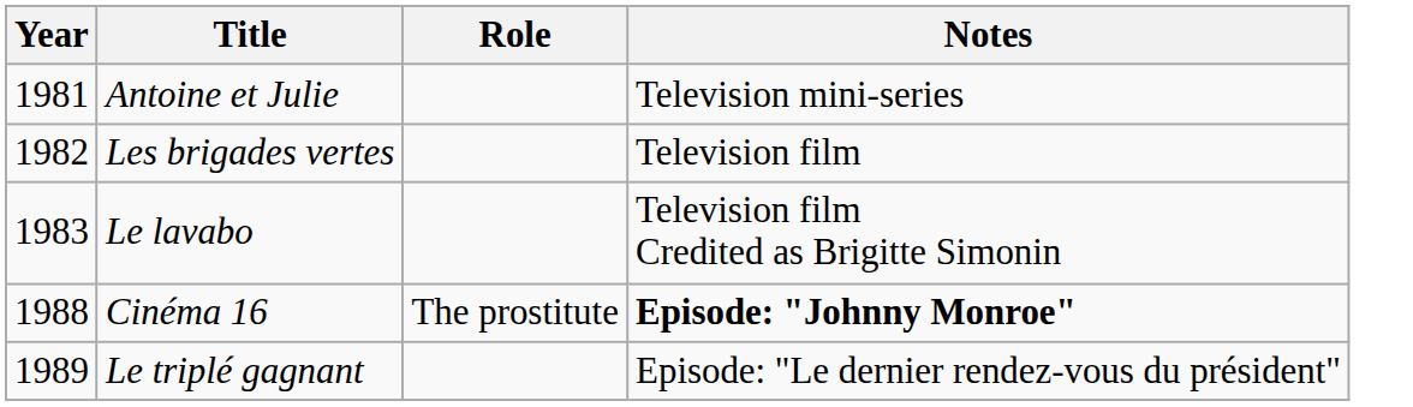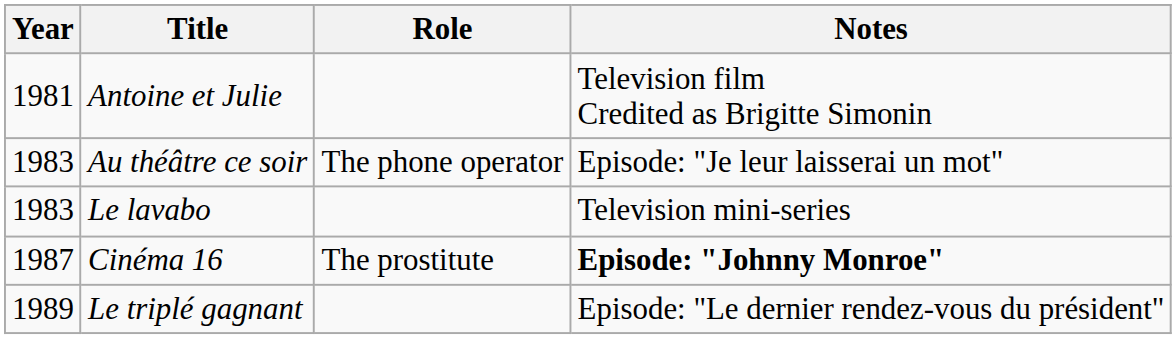 <table class="wikitable sortable mw-collapsible">
 <tr>
 <th scope="col">Year</th>
 <th scope="col">Title</th>
 <th scope="col">Role</th>
 <th scope="col">Notes</th>
 </tr>
 <tr>
 <td>1981</td>
 <td><em>Antoine et Julie</em></td>
 <td></td>
-<td>Television mini-series</td>
+<td>Television film <br> Credited as Brigitte Simonin</td>
 </tr>
 <tr>
-<td>1982</td>
-<td><em>Les brigades vertes</em></td>
-<td></td>
-<td>Television film</td>
+<td>1983</td>
+<td><em>Au théâtre ce soir</em></td>
+<td>The phone operator</td>
+<td>Episode: "Je leur laisserai un mot"</td>
 </tr>
 <tr>
 <td>1983</td>
 <td><em>Le lavabo</em></td>
 <td></td>
-<td>Television film <br> Credited as Brigitte Simonin</td>
+<td>Television mini-series</td>
 </tr>
 <tr>
-<td>1988</td>
+<td>1987</td>
 <td><em>Cinéma 16</em></td>
 <td>The prostitute</td>
 <td><strong>Episode: "Johnny Monroe"</strong></td>
 </tr>
 <tr>
 <td>1989</td>
 <td><em>Le triplé gagnant</em></td>
 <td></td>
 <td>Episode: "Le dernier rendez-vous du président"</td>
 </tr>
 </table>
